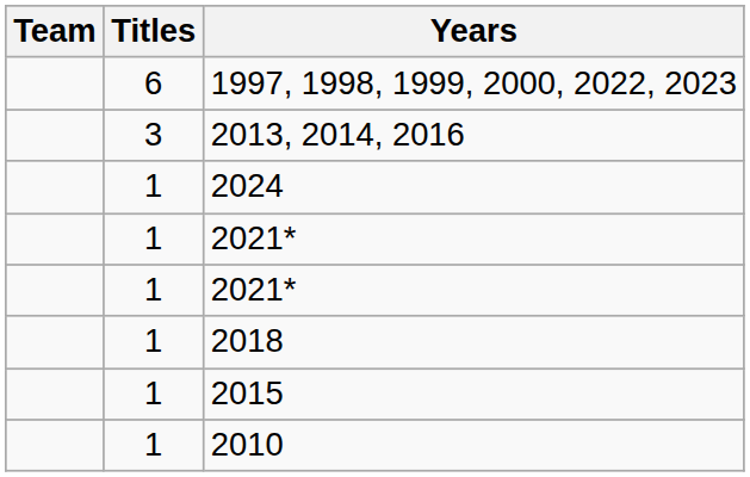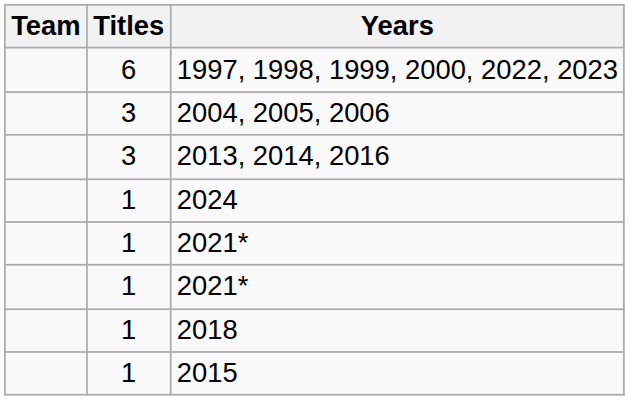 <table class="wikitable sortable" style="text-align:center">
 <tr>
 <th>Team</th>
 <th>Titles</th>
 <th>Years</th>
 </tr>
 <tr>
 <td style=></td>
 <td>6</td>
 <td align=left>1997, 1998, 1999, 2000, 2022, 2023</td>
+</tr>
+<tr>
+<td style=></td>
+<td>3</td>
+<td align=left>2004, 2005, 2006</td>
 </tr>
 <tr>
 <td style=></td>
 <td>3</td>
 <td align=left>2013, 2014, 2016</td>
 </tr>
 <tr>
 <td style=></td>
 <td>1</td>
 <td align=left>2024</td>
 </tr>
 <tr>
 <td style=></td>
 <td>1</td>
 <td align=left>2021*</td>
 </tr>
 <tr>
 <td style=></td>
 <td>1</td>
 <td align=left>2021*</td>
 </tr>
 <tr>
 <td style=></td>
 <td>1</td>
 <td align=left>2018</td>
 </tr>
 <tr>
 <td style=></td>
 <td>1</td>
 <td align=left>2015</td>
 </tr>
-<tr>
-<td style=></td>
-<td>1</td>
-<td align=left>2010</td>
-</tr>
 </table>
